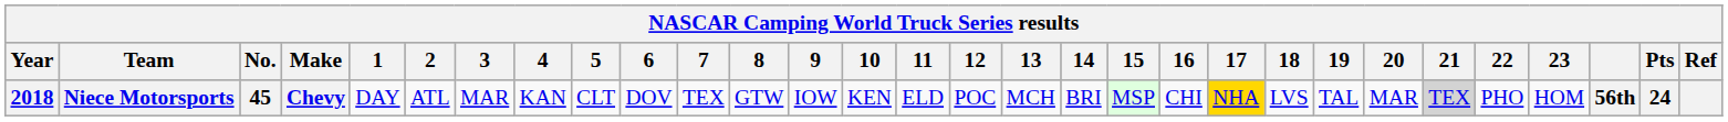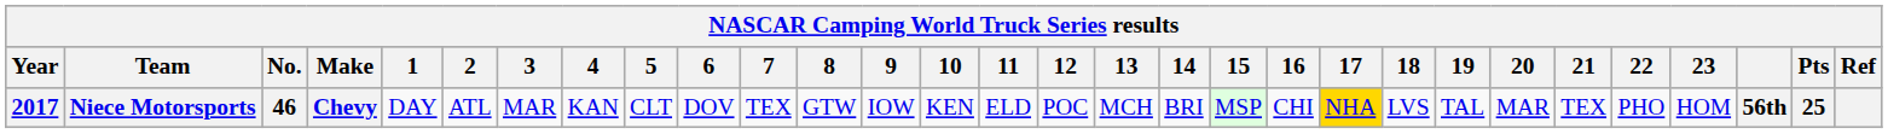 <table class="wikitable" style="text-align:center; font-size:75%">
 <tr>
 <th colspan=45><a href='#'>NASCAR Camping World Truck Series</a> results</th>
 </tr>
 <tr>
 <th>Year</th>
 <th>Team</th>
 <th>No.</th>
 <th>Make</th>
 <th>1</th>
 <th>2</th>
 <th>3</th>
 <th>4</th>
 <th>5</th>
 <th>6</th>
 <th>7</th>
 <th>8</th>
 <th>9</th>
 <th>10</th>
 <th>11</th>
 <th>12</th>
 <th>13</th>
 <th>14</th>
 <th>15</th>
 <th>16</th>
 <th>17</th>
 <th>18</th>
 <th>19</th>
 <th>20</th>
 <th>21</th>
 <th>22</th>
 <th>23</th>
 <th></th>
 <th>Pts</th>
 <th>Ref</th>
 </tr>
 <tr>
-<th><a href='#'>2018</a></th>
+<th><a href='#'>2017</a></th>
 <th><a href='#'>Niece Motorsports</a></th>
-<th>45</th>
+<th>46</th>
 <th><a href='#'>Chevy</a></th>
 <td><a href='#'>DAY</a></td>
 <td><a href='#'>ATL</a></td>
 <td><a href='#'>MAR</a></td>
 <td><a href='#'>KAN</a></td>
 <td><a href='#'>CLT</a></td>
 <td><a href='#'>DOV</a></td>
 <td><a href='#'>TEX</a></td>
 <td><a href='#'>GTW</a></td>
 <td><a href='#'>IOW</a></td>
 <td><a href='#'>KEN</a></td>
 <td><a href='#'>ELD</a></td>
 <td><a href='#'>POC</a></td>
 <td><a href='#'>MCH</a></td>
 <td><a href='#'>BRI</a></td>
 <td style="background:#DFFFDF;"><a href='#'>MSP</a><br></td>
 <td><a href='#'>CHI</a></td>
 <td style="background: gold;"><a href='#'>NHA</a></td>
 <td><a href='#'>LVS</a></td>
 <td><a href='#'>TAL</a></td>
 <td><a href='#'>MAR</a></td>
-<td style="background: lightgrey;"><a href='#'>TEX</a></td>
+<td><a href='#'>TEX</a></td>
 <td><a href='#'>PHO</a></td>
 <td><a href='#'>HOM</a></td>
 <th>56th</th>
-<th>24</th>
+<th>25</th>
 <th></th>
 </tr>
 </table>
